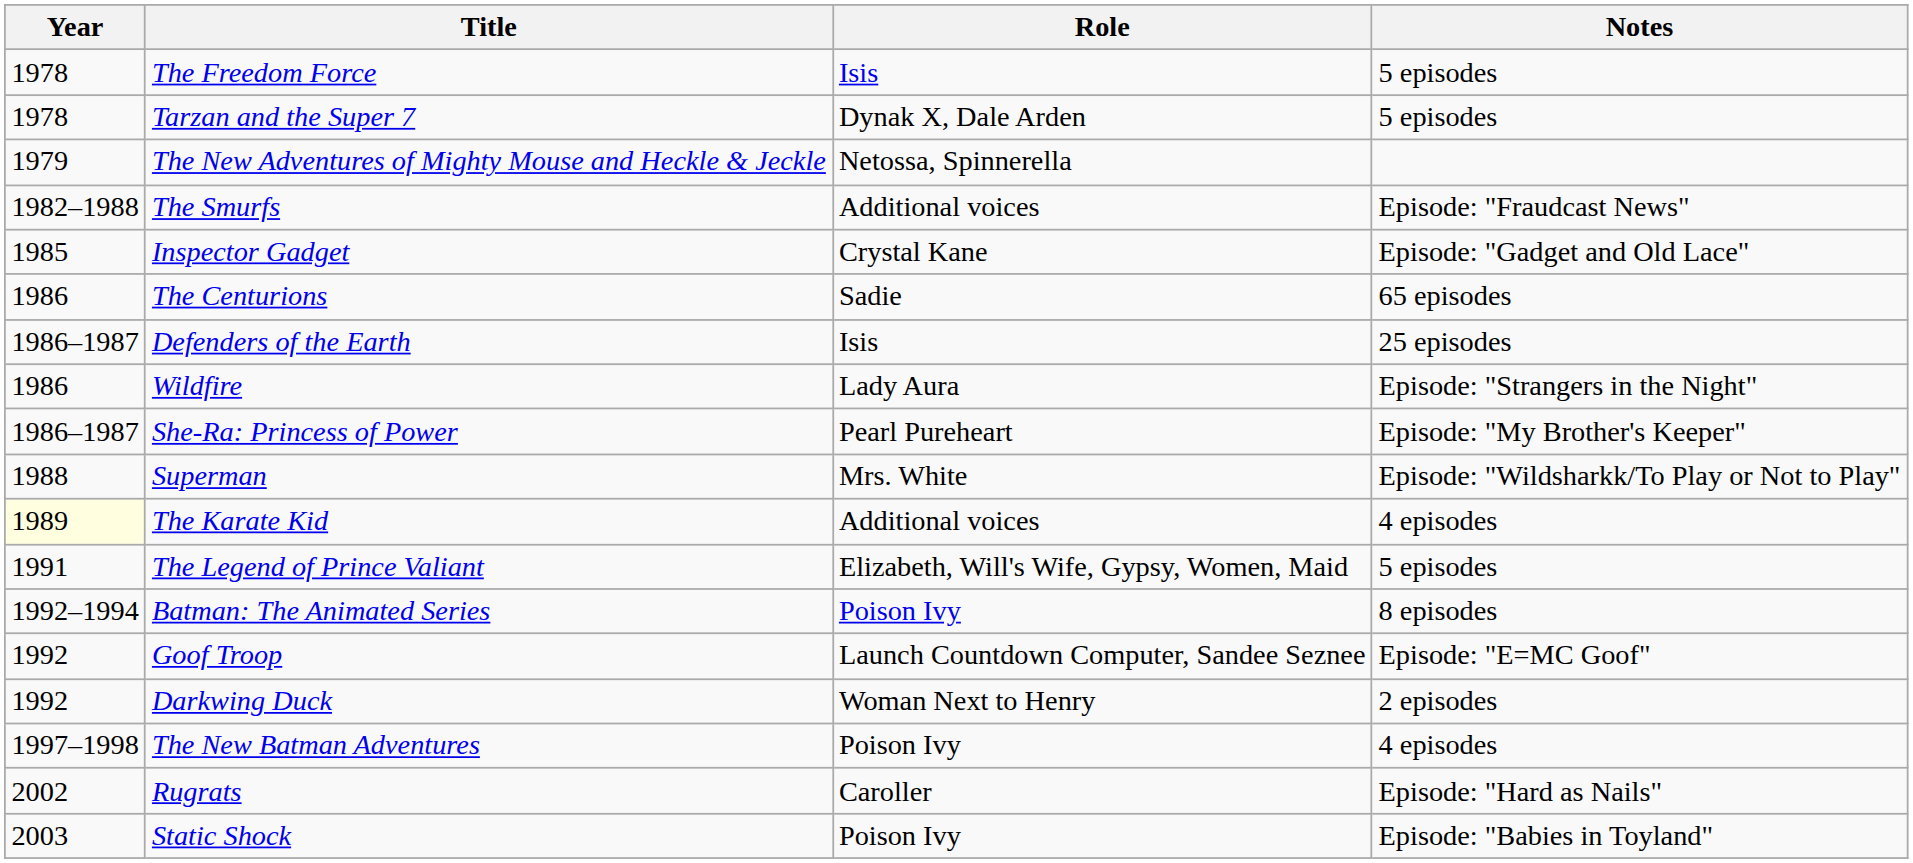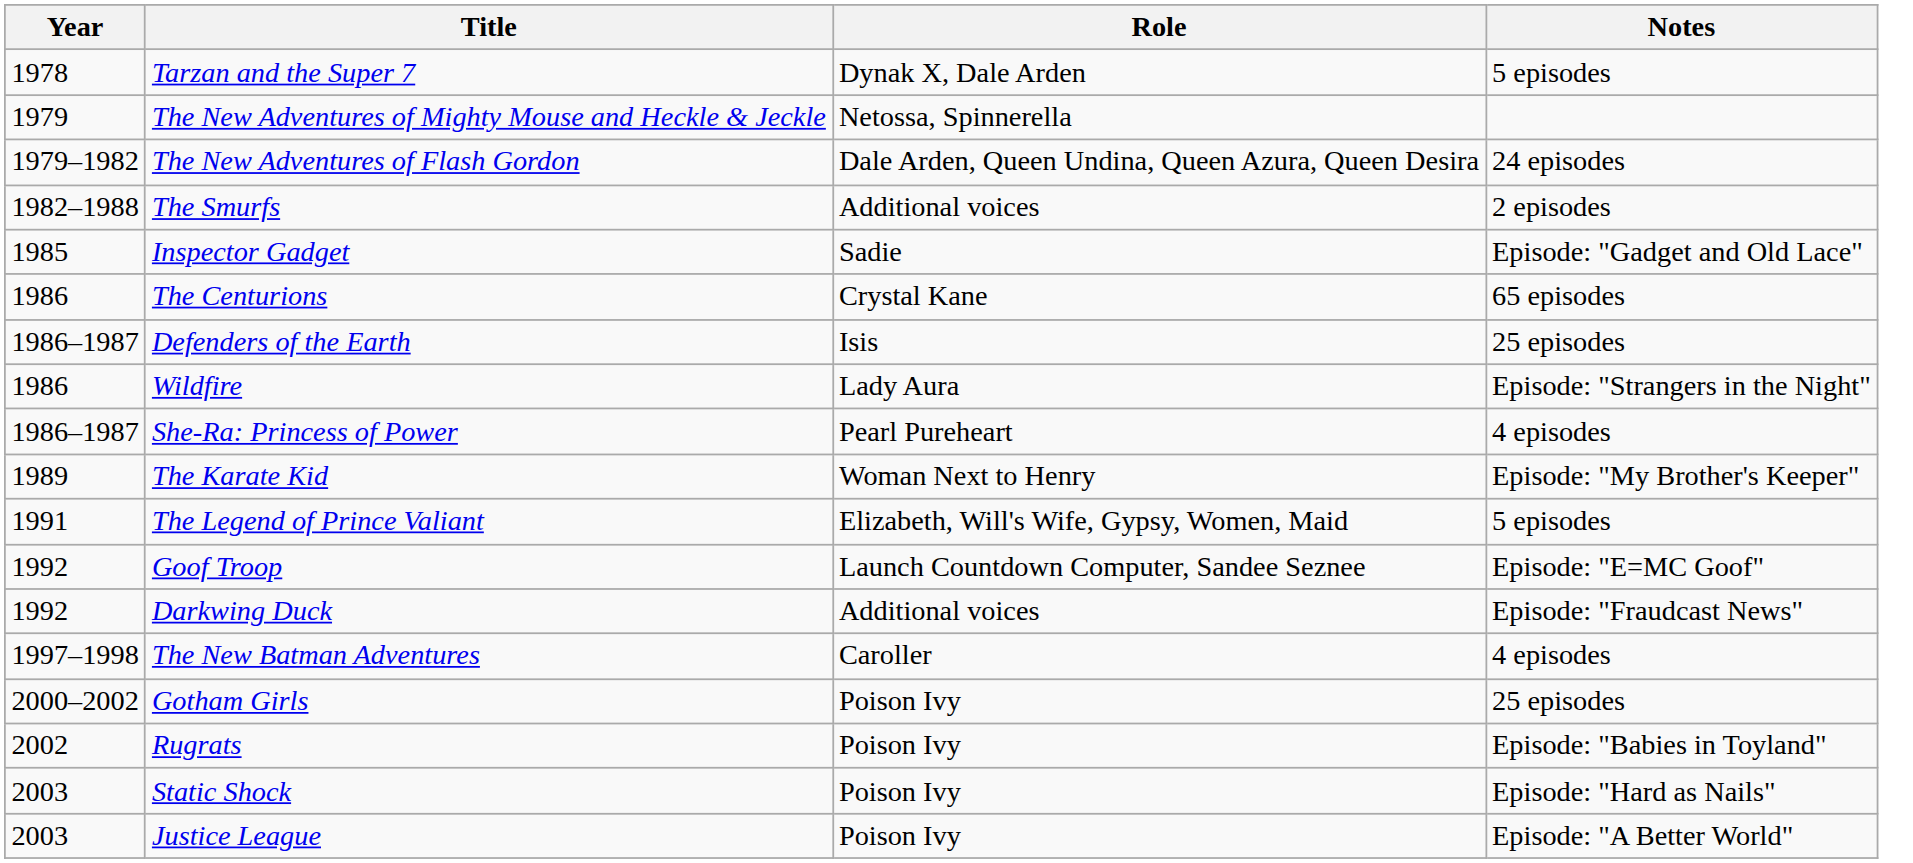 <table class="wikitable sortable">
 <tr>
 <th>Year</th>
 <th>Title</th>
 <th>Role</th>
 <th>Notes</th>
-</tr>
-<tr>
-<td>1978</td>
-<td><em><a href='#'>The Freedom Force</a></em></td>
-<td><a href='#'>Isis</a></td>
-<td>5 episodes</td>
 </tr>
 <tr>
 <td>1978</td>
 <td><em><a href='#'>Tarzan and the Super 7</a></em></td>
 <td>Dynak X, Dale Arden</td>
 <td>5 episodes</td>
 </tr>
 <tr>
 <td>1979</td>
 <td><em><a href='#'>The New Adventures of Mighty Mouse and Heckle & Jeckle</a></em></td>
 <td>Netossa, Spinnerella</td>
 <td></td>
 </tr>
 <tr>
+<td>1979–1982</td>
+<td><em><a href='#'>The New Adventures of Flash Gordon</a></em></td>
+<td>Dale Arden, Queen Undina, Queen Azura, Queen Desira</td>
+<td>24 episodes</td>
+</tr>
+<tr>
 <td>1982–1988</td>
 <td><em><a href='#'>The Smurfs</a></em></td>
 <td>Additional voices</td>
-<td>Episode: "Fraudcast News"</td>
+<td>2 episodes</td>
 </tr>
 <tr>
 <td>1985</td>
 <td><em><a href='#'>Inspector Gadget</a></em></td>
-<td>Crystal Kane</td>
+<td>Sadie</td>
 <td>Episode: "Gadget and Old Lace"</td>
 </tr>
 <tr>
 <td>1986</td>
 <td><em><a href='#'>The Centurions</a></em></td>
-<td>Sadie</td>
+<td>Crystal Kane</td>
 <td>65 episodes</td>
 </tr>
 <tr>
 <td>1986–1987</td>
 <td><em><a href='#'>Defenders of the Earth</a></em></td>
 <td>Isis</td>
 <td>25 episodes</td>
 </tr>
 <tr>
 <td>1986</td>
 <td><em><a href='#'>Wildfire</a></em></td>
 <td>Lady Aura</td>
 <td>Episode: "Strangers in the Night"</td>
 </tr>
 <tr>
 <td>1986–1987</td>
 <td><em><a href='#'>She-Ra: Princess of Power</a></em></td>
 <td>Pearl Pureheart</td>
-<td>Episode: "My Brother's Keeper"</td>
+<td>4 episodes</td>
 </tr>
 <tr>
-<td>1988</td>
-<td><em><a href='#'>Superman</a></em></td>
-<td>Mrs. White</td>
-<td>Episode: "Wildsharkk/To Play or Not to Play"</td>
-</tr>
-<tr>
-<td style="background: lightyellow;">1989</td>
+<td>1989</td>
 <td><em><a href='#'>The Karate Kid</a></em></td>
-<td>Additional voices</td>
-<td>4 episodes</td>
+<td>Woman Next to Henry</td>
+<td>Episode: "My Brother's Keeper"</td>
 </tr>
 <tr>
 <td>1991</td>
 <td><em><a href='#'>The Legend of Prince Valiant</a></em></td>
 <td>Elizabeth, Will's Wife, Gypsy, Women, Maid</td>
 <td>5 episodes</td>
-</tr>
-<tr>
-<td>1992–1994</td>
-<td><em><a href='#'>Batman: The Animated Series</a></em></td>
-<td><a href='#'>Poison Ivy</a></td>
-<td>8 episodes</td>
 </tr>
 <tr>
 <td>1992</td>
 <td><em><a href='#'>Goof Troop</a></em></td>
 <td>Launch Countdown Computer, Sandee Seznee</td>
 <td>Episode: "E=MC Goof"</td>
 </tr>
 <tr>
 <td>1992</td>
 <td><em><a href='#'>Darkwing Duck</a></em></td>
-<td>Woman Next to Henry</td>
-<td>2 episodes</td>
+<td>Additional voices</td>
+<td>Episode: "Fraudcast News"</td>
 </tr>
 <tr>
 <td>1997–1998</td>
 <td><em><a href='#'>The New Batman Adventures</a></em></td>
+<td>Caroller</td>
+<td>4 episodes</td>
+</tr>
+<tr>
+<td>2000–2002</td>
+<td><em><a href='#'>Gotham Girls</a></em></td>
 <td>Poison Ivy</td>
-<td>4 episodes</td>
+<td>25 episodes</td>
 </tr>
 <tr>
 <td>2002</td>
 <td><em><a href='#'>Rugrats</a></em></td>
-<td>Caroller</td>
-<td>Episode: "Hard as Nails"</td>
+<td>Poison Ivy</td>
+<td>Episode: "Babies in Toyland"</td>
 </tr>
 <tr>
 <td>2003</td>
 <td><em><a href='#'>Static Shock</a></em></td>
 <td>Poison Ivy</td>
-<td>Episode: "Babies in Toyland"</td>
+<td>Episode: "Hard as Nails"</td>
+</tr>
+<tr>
+<td>2003</td>
+<td><em><a href='#'>Justice League</a></em></td>
+<td>Poison Ivy</td>
+<td>Episode: "A Better World"</td>
 </tr>
 </table>
